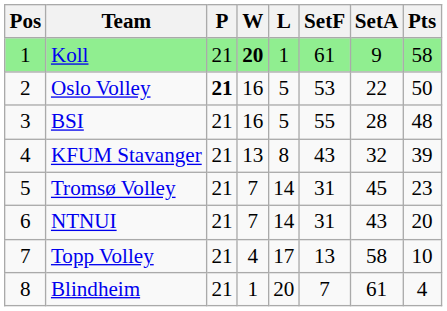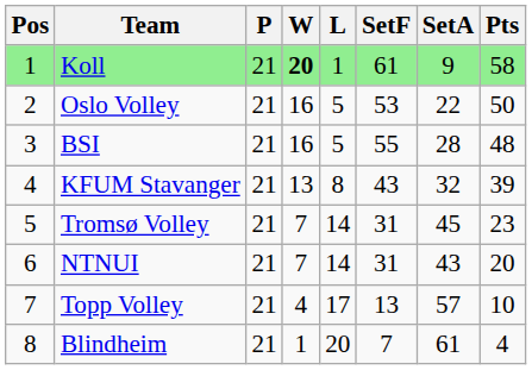 <table class="wikitable sortable" style="text-align: center;">
 <tr>
 <th>Pos</th>
 <th>Team</th>
 <th>P</th>
 <th>W</th>
 <th>L</th>
 <th>SetF</th>
 <th>SetA</th>
 <th>Pts</th>
 </tr>
 <tr style="background:#90EE90;">
 <td>1</td>
 <td align="left"><a href='#'>Koll</a></td>
 <td>21</td>
 <td><strong>20</strong></td>
 <td>1</td>
 <td>61</td>
 <td>9</td>
 <td>58</td>
 </tr>
 <tr>
 <td>2</td>
 <td align="left"><a href='#'>Oslo Volley</a></td>
-<td><strong>21</strong></td>
+<td>21</td>
 <td>16</td>
 <td>5</td>
 <td>53</td>
 <td>22</td>
 <td>50</td>
 </tr>
 <tr>
 <td>3</td>
 <td align="left"><a href='#'>BSI</a></td>
 <td>21</td>
 <td>16</td>
 <td>5</td>
 <td>55</td>
 <td>28</td>
 <td>48</td>
 </tr>
 <tr>
 <td>4</td>
 <td align="left"><a href='#'>KFUM Stavanger</a></td>
 <td>21</td>
 <td>13</td>
 <td>8</td>
 <td>43</td>
 <td>32</td>
 <td>39</td>
 </tr>
 <tr>
 <td>5</td>
 <td align="left"><a href='#'>Tromsø Volley</a></td>
 <td>21</td>
 <td>7</td>
 <td>14</td>
 <td>31</td>
 <td>45</td>
 <td>23</td>
 </tr>
 <tr>
 <td>6</td>
 <td align="left"><a href='#'>NTNUI</a></td>
 <td>21</td>
 <td>7</td>
 <td>14</td>
 <td>31</td>
 <td>43</td>
 <td>20</td>
 </tr>
 <tr>
 <td>7</td>
 <td align="left"><a href='#'>Topp Volley</a></td>
 <td>21</td>
 <td>4</td>
 <td>17</td>
 <td>13</td>
-<td>58</td>
+<td>57</td>
 <td>10</td>
 </tr>
 <tr>
 <td>8</td>
 <td align="left"><a href='#'>Blindheim</a></td>
 <td>21</td>
 <td>1</td>
 <td>20</td>
 <td>7</td>
 <td>61</td>
 <td>4</td>
 </tr>
 </table>
